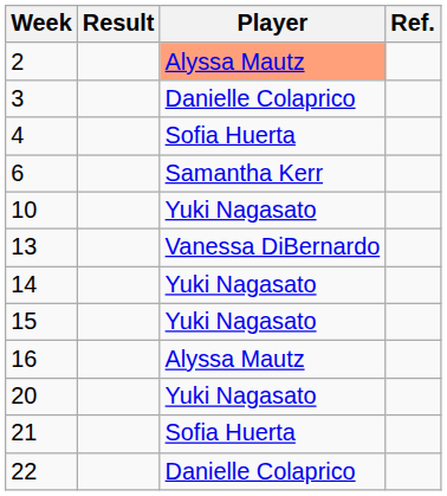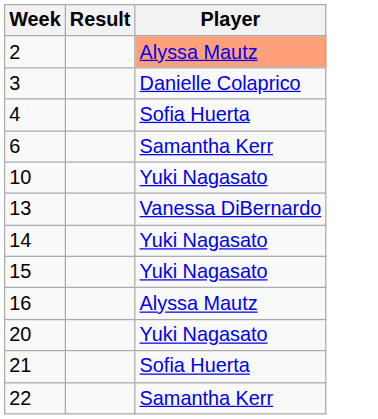 <table class="wikitable sortable">
 <tr>
 <th data-sort-type=number>Week</th>
 <th>Result</th>
 <th>Player</th>
-<th class=unsortable>Ref.</th>
 </tr>
 <tr>
 <td>2</td>
 <td></td>
 <td style="background: lightsalmon;"> <a href='#'>Alyssa Mautz</a></td>
-<td></td>
 </tr>
 <tr>
 <td>3</td>
 <td></td>
 <td> <a href='#'>Danielle Colaprico</a></td>
-<td></td>
 </tr>
 <tr>
 <td>4</td>
 <td></td>
 <td> <a href='#'>Sofia Huerta</a></td>
-<td></td>
 </tr>
 <tr>
 <td>6</td>
 <td></td>
 <td> <a href='#'>Samantha Kerr</a></td>
-<td></td>
 </tr>
 <tr>
 <td>10</td>
 <td></td>
 <td> <a href='#'>Yuki Nagasato</a></td>
-<td></td>
 </tr>
 <tr>
 <td>13</td>
 <td></td>
 <td> <a href='#'>Vanessa DiBernardo</a></td>
-<td></td>
 </tr>
 <tr>
 <td>14</td>
 <td></td>
 <td> <a href='#'>Yuki Nagasato</a></td>
-<td></td>
 </tr>
 <tr>
 <td>15</td>
 <td></td>
 <td> <a href='#'>Yuki Nagasato</a></td>
-<td></td>
 </tr>
 <tr>
 <td>16</td>
 <td></td>
 <td> <a href='#'>Alyssa Mautz</a></td>
-<td></td>
 </tr>
 <tr>
 <td>20</td>
 <td></td>
 <td> <a href='#'>Yuki Nagasato</a></td>
-<td></td>
 </tr>
 <tr>
 <td>21</td>
 <td></td>
 <td> <a href='#'>Sofia Huerta</a></td>
-<td></td>
 </tr>
 <tr>
 <td>22</td>
 <td></td>
-<td> <a href='#'>Danielle Colaprico</a></td>
-<td></td>
+<td> <a href='#'>Samantha Kerr</a></td>
 </tr>
 </table>
